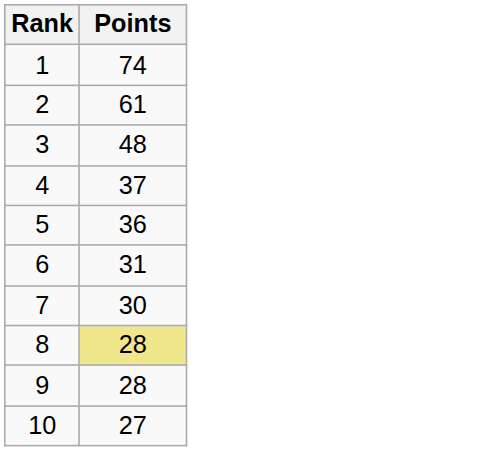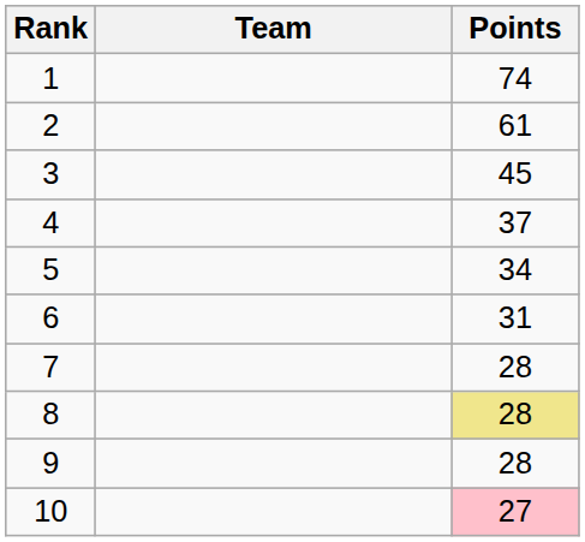 <table class="wikitable" style="text-align:center;">
 <tr>
 <th width=40>Rank</th>
+<th width=180>Team</th>
 <th width=60>Points</th>
 </tr>
 <tr>
 <td>1</td>
+<td align=left></td>
 <td>74</td>
 </tr>
 <tr>
 <td>2</td>
+<td align=left></td>
 <td>61</td>
 </tr>
 <tr>
 <td>3</td>
-<td>48</td>
+<td align=left></td>
+<td>45</td>
 </tr>
 <tr>
 <td>4</td>
+<td align=left></td>
 <td>37</td>
 </tr>
 <tr>
 <td>5</td>
-<td>36</td>
+<td align=left></td>
+<td>34</td>
 </tr>
 <tr>
 <td>6</td>
+<td align=left></td>
 <td>31</td>
 </tr>
 <tr>
 <td>7</td>
-<td>30</td>
+<td align=left></td>
+<td>28</td>
 </tr>
 <tr>
 <td>8</td>
+<td align=left></td>
 <td style="background: khaki;">28</td>
 </tr>
 <tr>
 <td>9</td>
+<td align=left></td>
 <td>28</td>
 </tr>
 <tr>
 <td>10</td>
-<td>27</td>
+<td align=left></td>
+<td style="background: pink;">27</td>
 </tr>
 </table>
